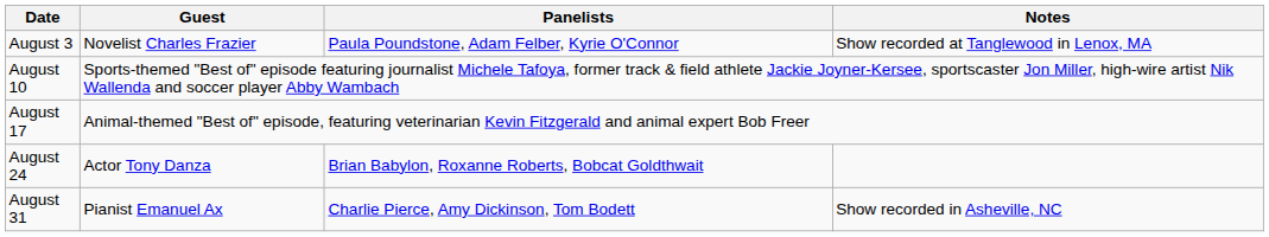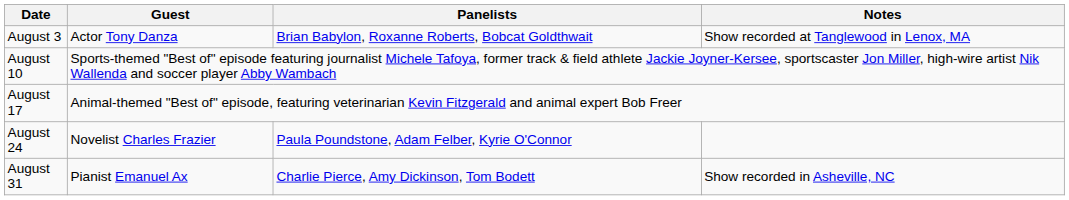 <table class="wikitable">
 <tr>
 <th>Date</th>
 <th>Guest</th>
 <th>Panelists</th>
 <th>Notes</th>
 </tr>
 <tr>
 <td>August 3</td>
-<td>Novelist <a href='#'>Charles Frazier</a></td>
-<td><a href='#'>Paula Poundstone</a>, <a href='#'>Adam Felber</a>, <a href='#'>Kyrie O'Connor</a></td>
+<td>Actor <a href='#'>Tony Danza</a></td>
+<td><a href='#'>Brian Babylon</a>, <a href='#'>Roxanne Roberts</a>, <a href='#'>Bobcat Goldthwait</a></td>
 <td>Show recorded at <a href='#'>Tanglewood</a> in <a href='#'>Lenox, MA</a></td>
 </tr>
 <tr>
 <td>August 10</td>
 <td colspan="3">Sports-themed "Best of" episode featuring journalist <a href='#'>Michele Tafoya</a>, former track & field athlete <a href='#'>Jackie Joyner-Kersee</a>, sportscaster <a href='#'>Jon Miller</a>, high-wire artist <a href='#'>Nik Wallenda</a> and soccer player <a href='#'>Abby Wambach</a></td>
 </tr>
 <tr>
 <td>August 17</td>
 <td colspan="3">Animal-themed "Best of" episode, featuring veterinarian <a href='#'>Kevin Fitzgerald</a> and animal expert Bob Freer</td>
 </tr>
 <tr>
 <td>August 24</td>
-<td>Actor <a href='#'>Tony Danza</a></td>
-<td><a href='#'>Brian Babylon</a>, <a href='#'>Roxanne Roberts</a>, <a href='#'>Bobcat Goldthwait</a></td>
+<td>Novelist <a href='#'>Charles Frazier</a></td>
+<td><a href='#'>Paula Poundstone</a>, <a href='#'>Adam Felber</a>, <a href='#'>Kyrie O'Connor</a></td>
 <td></td>
 </tr>
 <tr>
 <td>August 31</td>
 <td>Pianist <a href='#'>Emanuel Ax</a></td>
 <td><a href='#'>Charlie Pierce</a>, <a href='#'>Amy Dickinson</a>, <a href='#'>Tom Bodett</a></td>
 <td>Show recorded in <a href='#'>Asheville, NC</a></td>
 </tr>
 </table>
